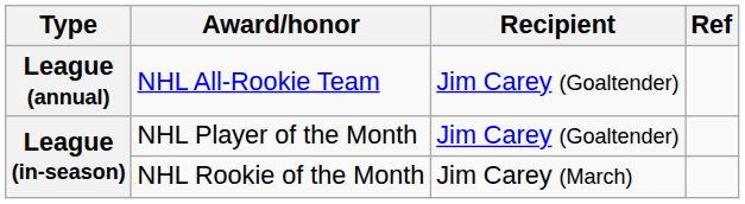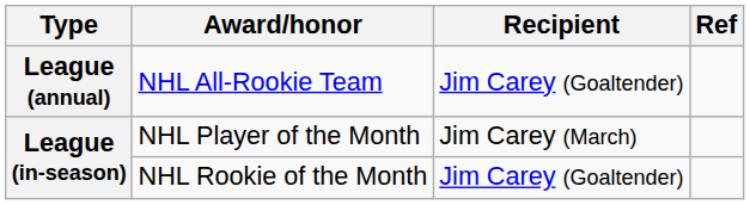 <table class="wikitable">
 <tr>
 <th scope="col">Type</th>
 <th scope="col">Award/honor</th>
 <th scope="col">Recipient</th>
 <th scope="col">Ref</th>
 </tr>
 <tr>
 <th scope="row">League<br><small>(annual)</small></th>
 <td><a href='#'>NHL All-Rookie Team</a></td>
 <td><a href='#'>Jim Carey</a> <small>(Goaltender)</small></td>
 <td></td>
 </tr>
 <tr>
 <th scope="row" rowspan="2">League<br><small>(in-season)</small></th>
 <td>NHL Player of the Month</td>
-<td><a href='#'>Jim Carey</a> <small>(Goaltender)</small></td>
+<td>Jim Carey <small>(March)</small></td>
 <td></td>
 </tr>
 <tr>
 <td>NHL Rookie of the Month</td>
-<td>Jim Carey <small>(March)</small></td>
+<td><a href='#'>Jim Carey</a> <small>(Goaltender)</small></td>
 <td></td>
 </tr>
 </table>
